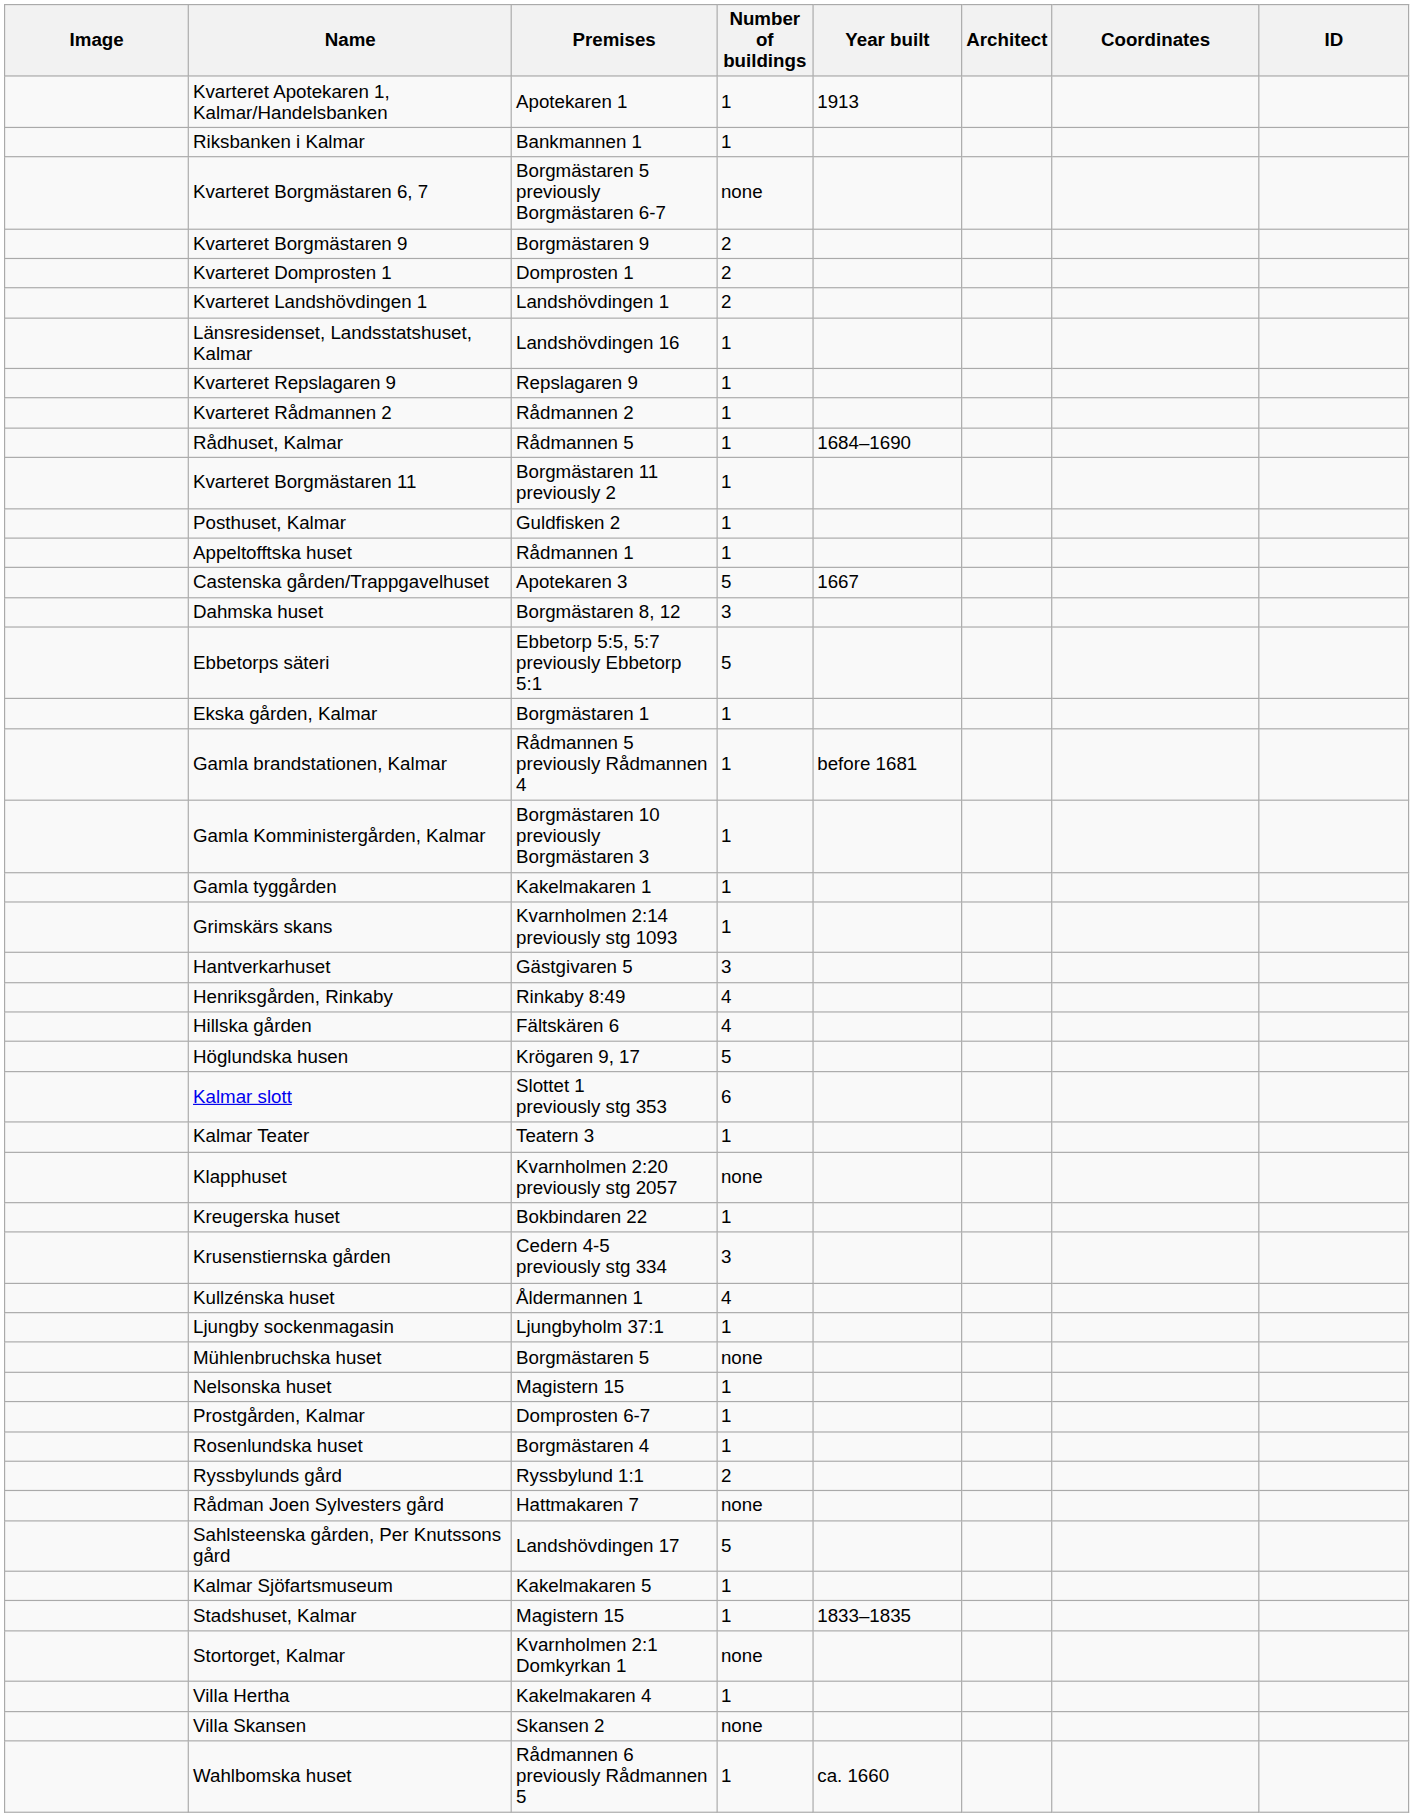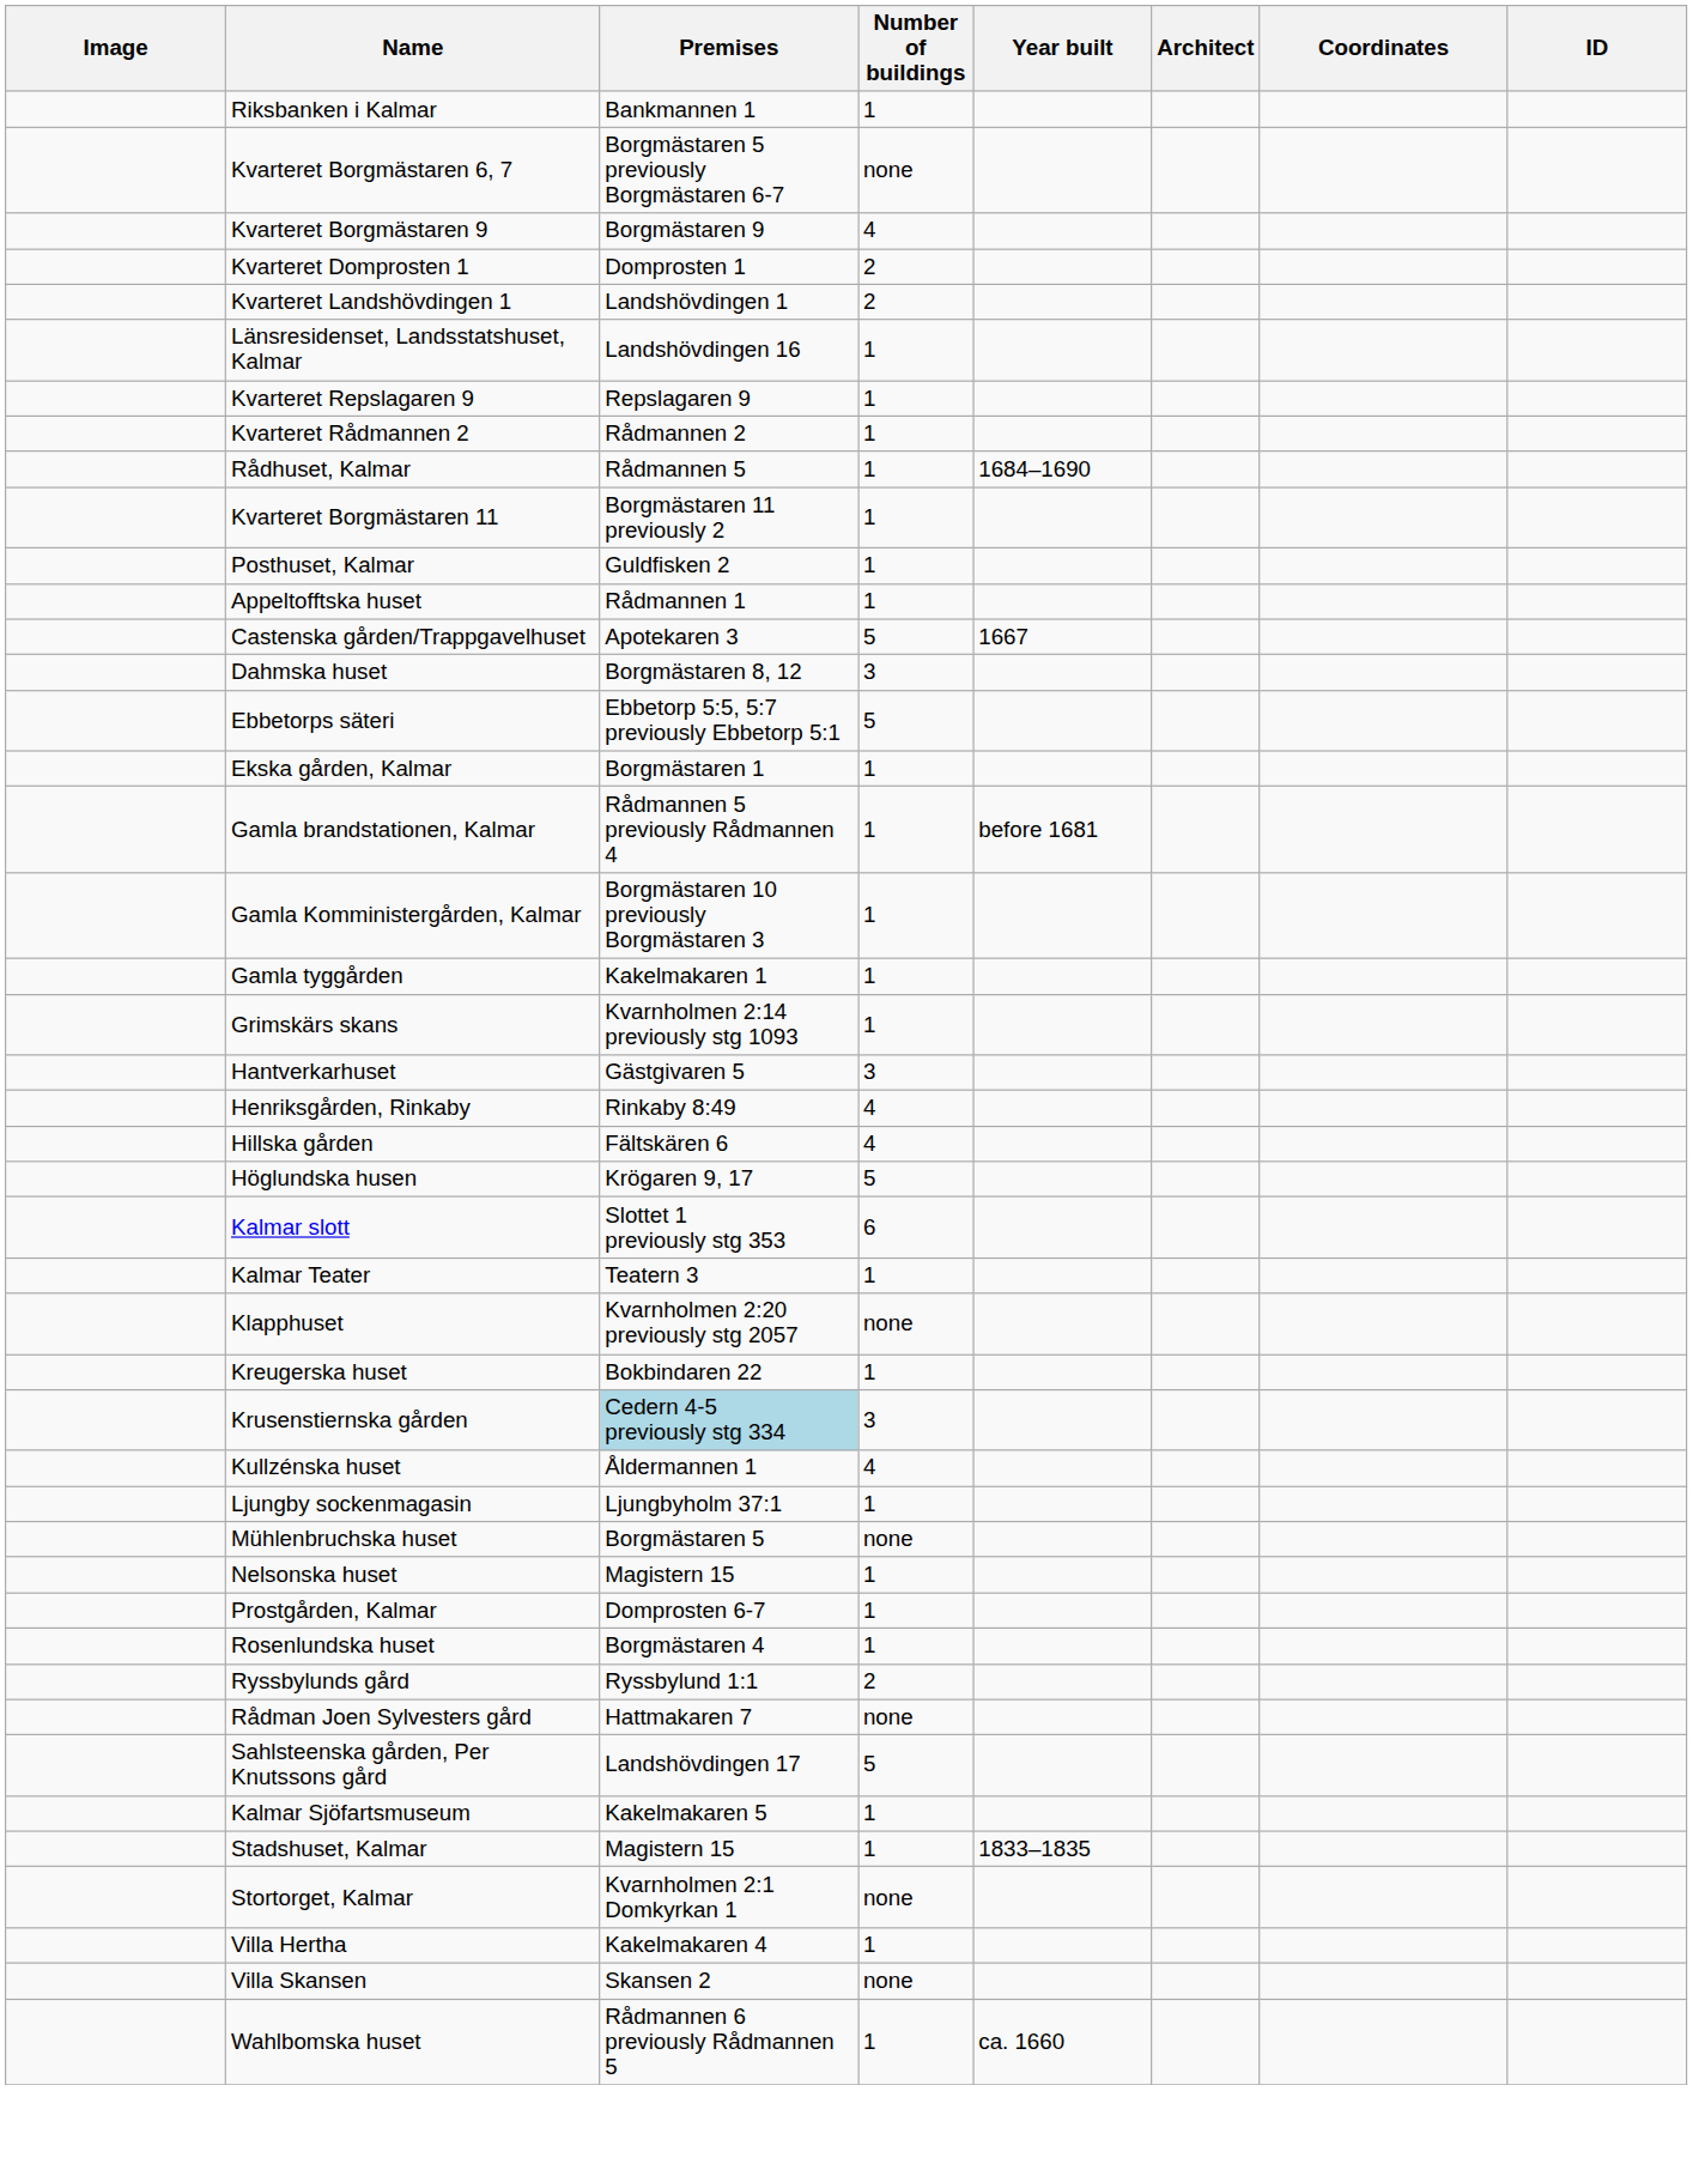 <table class="wikitable" width="95%">
 <tr>
 <th width="150">Image</th>
 <th>Name</th>
 <th>Premises</th>
 <th width="75">Number of<br>buildings</th>
 <th width="120">Year built</th>
 <th>Architect</th>
 <th width="170">Coordinates</th>
 <th width="120">ID</th>
-</tr>
-<tr>
-<td></td>
-<td>Kvarteret Apotekaren 1, Kalmar/Handelsbanken</td>
-<td>Apotekaren 1</td>
-<td>1</td>
-<td>1913</td>
-<td></td>
-<td></td>
-<td></td>
 </tr>
 <tr>
 <td></td>
 <td>Riksbanken i Kalmar</td>
 <td>Bankmannen 1</td>
 <td>1</td>
 <td></td>
 <td></td>
 <td></td>
 <td></td>
 </tr>
 <tr>
 <td></td>
 <td>Kvarteret Borgmästaren 6, 7</td>
 <td>Borgmästaren 5<br>previously Borgmästaren 6-7</td>
 <td>none</td>
 <td></td>
 <td></td>
 <td></td>
 <td></td>
 </tr>
 <tr>
 <td></td>
 <td>Kvarteret Borgmästaren 9</td>
 <td>Borgmästaren 9</td>
-<td>2</td>
+<td>4</td>
 <td></td>
 <td></td>
 <td></td>
 <td></td>
 </tr>
 <tr>
 <td></td>
 <td>Kvarteret Domprosten 1</td>
 <td>Domprosten 1</td>
 <td>2</td>
 <td></td>
 <td></td>
 <td></td>
 <td></td>
 </tr>
 <tr>
 <td></td>
 <td>Kvarteret Landshövdingen 1</td>
 <td>Landshövdingen 1</td>
 <td>2</td>
 <td></td>
 <td></td>
 <td></td>
 <td></td>
 </tr>
 <tr>
 <td></td>
 <td>Länsresidenset, Landsstatshuset, Kalmar</td>
 <td>Landshövdingen 16</td>
 <td>1</td>
 <td></td>
 <td></td>
 <td></td>
 <td></td>
 </tr>
 <tr>
 <td></td>
 <td>Kvarteret Repslagaren 9</td>
 <td>Repslagaren 9</td>
 <td>1</td>
 <td></td>
 <td></td>
 <td></td>
 <td></td>
 </tr>
 <tr>
 <td></td>
 <td>Kvarteret Rådmannen 2</td>
 <td>Rådmannen 2</td>
 <td>1</td>
 <td></td>
 <td></td>
 <td></td>
 <td></td>
 </tr>
 <tr>
 <td></td>
 <td>Rådhuset, Kalmar</td>
 <td>Rådmannen 5</td>
 <td>1</td>
 <td>1684–1690</td>
 <td></td>
 <td></td>
 <td></td>
 </tr>
 <tr>
 <td></td>
 <td>Kvarteret Borgmästaren 11</td>
 <td>Borgmästaren 11<br>previously 2</td>
 <td>1</td>
 <td></td>
 <td></td>
 <td></td>
 <td></td>
 </tr>
 <tr>
 <td></td>
 <td>Posthuset, Kalmar</td>
 <td>Guldfisken 2</td>
 <td>1</td>
 <td></td>
 <td></td>
 <td></td>
 <td></td>
 </tr>
 <tr>
 <td></td>
 <td>Appeltofftska huset</td>
 <td>Rådmannen 1</td>
 <td>1</td>
 <td></td>
 <td></td>
 <td></td>
 <td></td>
 </tr>
 <tr>
 <td></td>
 <td>Castenska gården/Trappgavelhuset</td>
 <td>Apotekaren 3</td>
 <td>5</td>
 <td>1667</td>
 <td></td>
 <td></td>
 <td></td>
 </tr>
 <tr>
 <td></td>
 <td>Dahmska huset</td>
 <td>Borgmästaren 8, 12</td>
 <td>3</td>
 <td></td>
 <td></td>
 <td></td>
 <td></td>
 </tr>
 <tr>
 <td></td>
 <td Ebbetorp>Ebbetorps säteri</td>
 <td>Ebbetorp 5:5, 5:7<br>previously Ebbetorp 5:1</td>
 <td>5</td>
 <td></td>
 <td></td>
 <td></td>
 <td></td>
 </tr>
 <tr>
 <td></td>
 <td>Ekska gården, Kalmar</td>
 <td>Borgmästaren 1</td>
 <td>1</td>
 <td></td>
 <td></td>
 <td></td>
 <td></td>
 </tr>
 <tr>
 <td></td>
 <td>Gamla brandstationen, Kalmar</td>
 <td>Rådmannen 5<br>previously Rådmannen 4</td>
 <td>1</td>
 <td>before 1681</td>
 <td></td>
 <td></td>
 <td></td>
 </tr>
 <tr>
 <td></td>
 <td>Gamla Komministergården, Kalmar</td>
 <td>Borgmästaren 10<br>previously Borgmästaren 3</td>
 <td>1</td>
 <td></td>
 <td></td>
 <td></td>
 <td></td>
 </tr>
 <tr>
 <td></td>
 <td>Gamla tyggården</td>
 <td>Kakelmakaren 1</td>
 <td>1</td>
 <td></td>
 <td></td>
 <td></td>
 <td></td>
 </tr>
 <tr>
 <td></td>
 <td>Grimskärs skans</td>
 <td>Kvarnholmen 2:14<br>previously stg 1093</td>
 <td>1</td>
 <td></td>
 <td></td>
 <td></td>
 <td></td>
 </tr>
 <tr>
 <td></td>
 <td>Hantverkarhuset</td>
 <td>Gästgivaren 5</td>
 <td>3</td>
 <td></td>
 <td></td>
 <td></td>
 <td></td>
 </tr>
 <tr>
 <td></td>
 <td>Henriksgården, Rinkaby</td>
 <td>Rinkaby 8:49</td>
 <td>4</td>
 <td></td>
 <td></td>
 <td></td>
 <td></td>
 </tr>
 <tr>
 <td></td>
 <td>Hillska gården</td>
 <td>Fältskären 6</td>
 <td>4</td>
 <td></td>
 <td></td>
 <td></td>
 <td></td>
 </tr>
 <tr>
 <td></td>
 <td>Höglundska husen</td>
 <td>Krögaren 9, 17</td>
 <td>5</td>
 <td></td>
 <td></td>
 <td></td>
 <td></td>
 </tr>
 <tr>
 <td></td>
 <td><a href='#'>Kalmar slott</a></td>
 <td>Slottet 1<br>previously stg 353</td>
 <td>6</td>
 <td></td>
 <td></td>
 <td></td>
 <td></td>
 </tr>
 <tr>
 <td></td>
 <td>Kalmar Teater</td>
 <td>Teatern 3</td>
 <td>1</td>
 <td></td>
 <td></td>
 <td></td>
 <td></td>
 </tr>
 <tr>
 <td></td>
 <td>Klapphuset</td>
 <td>Kvarnholmen 2:20<br>previously stg 2057</td>
 <td>none</td>
 <td></td>
 <td></td>
 <td></td>
 <td></td>
 </tr>
 <tr>
 <td></td>
 <td>Kreugerska huset</td>
 <td>Bokbindaren 22</td>
 <td>1</td>
 <td></td>
 <td></td>
 <td></td>
 <td></td>
 </tr>
 <tr>
 <td></td>
 <td>Krusenstiernska gården</td>
-<td>Cedern 4-5<br>previously stg 334</td>
+<td style="background: lightblue;">Cedern 4-5<br>previously stg 334</td>
 <td>3</td>
 <td></td>
 <td></td>
 <td></td>
 <td></td>
 </tr>
 <tr>
 <td></td>
 <td>Kullzénska huset</td>
 <td>Åldermannen 1</td>
 <td>4</td>
 <td></td>
 <td></td>
 <td></td>
 <td></td>
 </tr>
 <tr>
 <td></td>
 <td>Ljungby sockenmagasin</td>
 <td>Ljungbyholm 37:1</td>
 <td>1</td>
 <td></td>
 <td></td>
 <td></td>
 <td></td>
 </tr>
 <tr>
 <td></td>
 <td>Mühlenbruchska huset</td>
 <td>Borgmästaren 5</td>
 <td>none</td>
 <td></td>
 <td></td>
 <td></td>
 <td></td>
 </tr>
 <tr>
 <td></td>
 <td>Nelsonska huset</td>
 <td>Magistern 15</td>
 <td>1</td>
 <td></td>
 <td></td>
 <td></td>
 <td></td>
 </tr>
 <tr>
 <td></td>
 <td>Prostgården, Kalmar</td>
 <td>Domprosten 6-7</td>
 <td>1</td>
 <td></td>
 <td></td>
 <td></td>
 <td></td>
 </tr>
 <tr>
 <td></td>
 <td>Rosenlundska huset</td>
 <td>Borgmästaren 4</td>
 <td>1</td>
 <td></td>
 <td></td>
 <td></td>
 <td></td>
 </tr>
 <tr>
 <td></td>
 <td Ryssbylund>Ryssbylunds gård</td>
 <td>Ryssbylund 1:1</td>
 <td>2</td>
 <td></td>
 <td></td>
 <td></td>
 <td></td>
 </tr>
 <tr>
 <td></td>
 <td>Rådman Joen Sylvesters gård</td>
 <td>Hattmakaren 7</td>
 <td>none</td>
 <td></td>
 <td></td>
 <td></td>
 <td></td>
 </tr>
 <tr>
 <td></td>
 <td>Sahlsteenska gården, Per Knutssons gård</td>
 <td>Landshövdingen 17</td>
 <td>5</td>
 <td></td>
 <td></td>
 <td></td>
 <td></td>
 </tr>
 <tr>
 <td></td>
 <td>Kalmar Sjöfartsmuseum</td>
 <td>Kakelmakaren 5</td>
 <td>1</td>
 <td></td>
 <td></td>
 <td></td>
 <td></td>
 </tr>
 <tr>
 <td></td>
 <td>Stadshuset, Kalmar</td>
 <td>Magistern 15</td>
 <td>1</td>
 <td>1833–1835</td>
 <td></td>
 <td></td>
 <td></td>
 </tr>
 <tr>
 <td></td>
 <td>Stortorget, Kalmar</td>
 <td>Kvarnholmen 2:1<br>Domkyrkan 1</td>
 <td>none</td>
 <td></td>
 <td></td>
 <td></td>
 <td></td>
 </tr>
 <tr>
 <td></td>
 <td>Villa Hertha</td>
 <td>Kakelmakaren 4</td>
 <td>1</td>
 <td></td>
 <td></td>
 <td></td>
 <td></td>
 </tr>
 <tr>
 <td></td>
 <td>Villa Skansen</td>
 <td>Skansen 2</td>
 <td>none</td>
 <td></td>
 <td></td>
 <td></td>
 <td></td>
 </tr>
 <tr>
 <td></td>
 <td>Wahlbomska huset</td>
 <td>Rådmannen 6<br>previously Rådmannen 5</td>
 <td>1</td>
 <td>ca. 1660</td>
 <td></td>
 <td></td>
 <td></td>
 </tr>
 </table>
